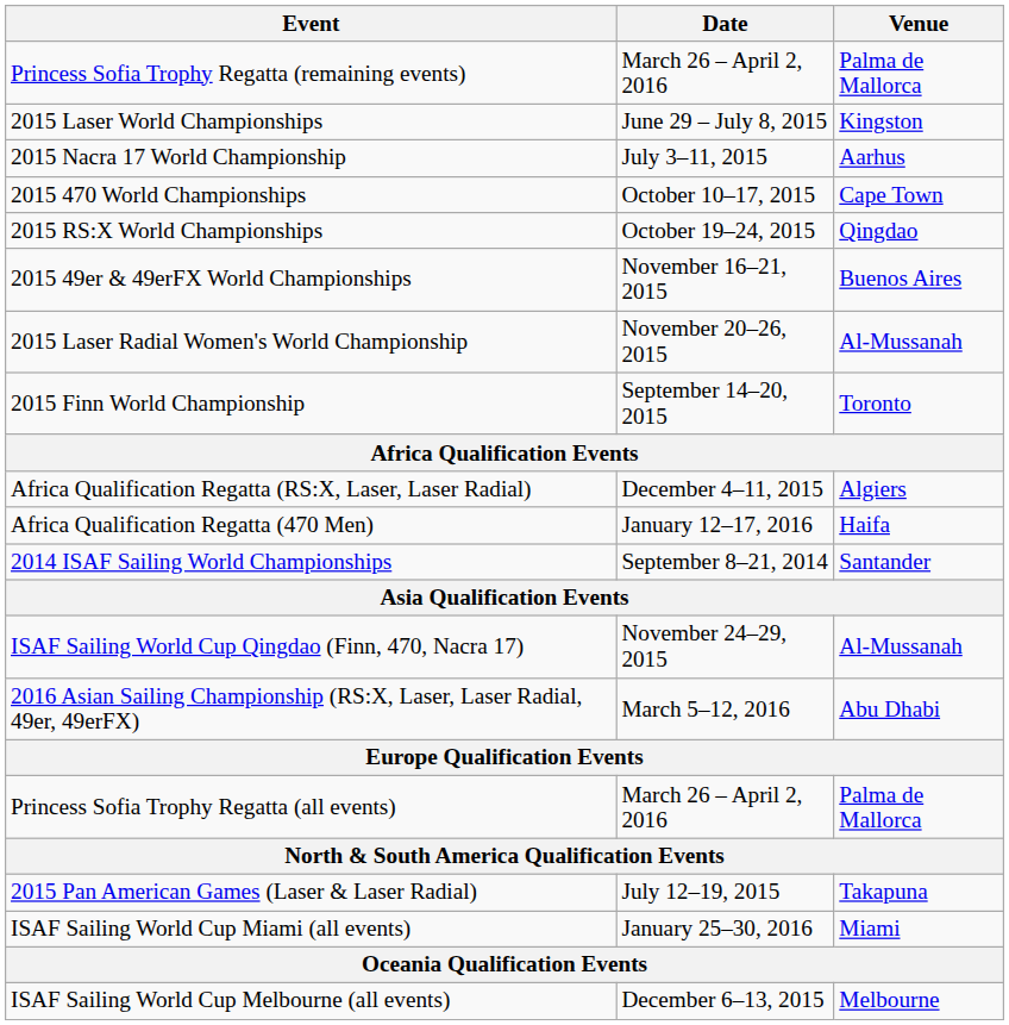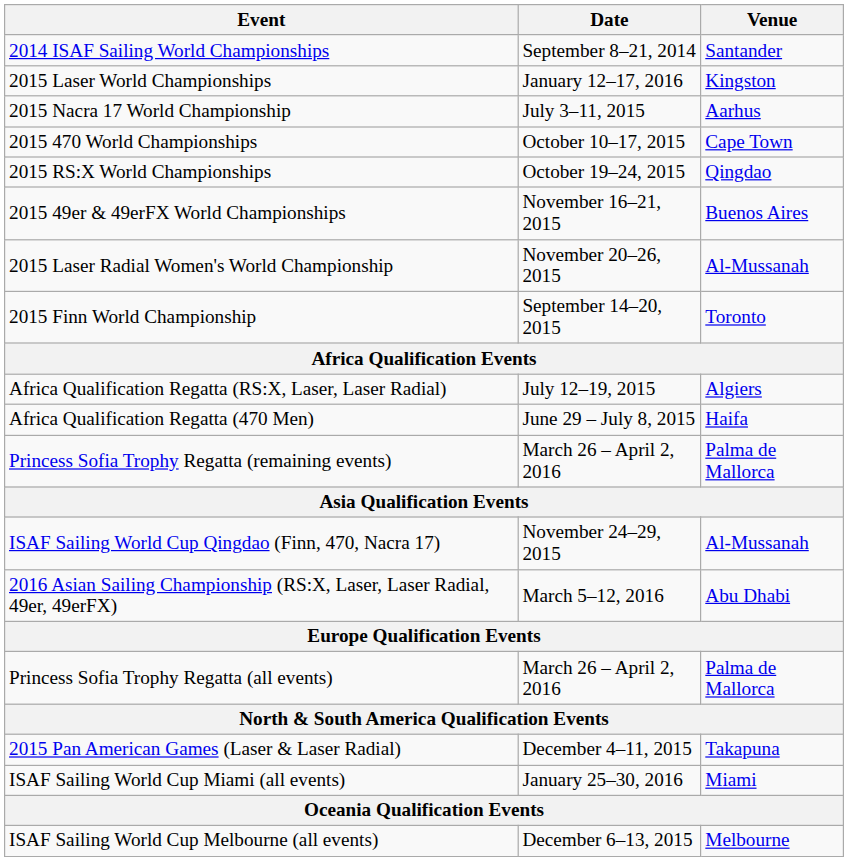 <table class="wikitable" style="width:700px;">
 <tr>
 <th>Event</th>
 <th>Date</th>
 <th>Venue</th>
 </tr>
 <tr>
-<td><a href='#'>Princess Sofia Trophy</a> Regatta (remaining events)</td>
-<td>March 26 – April 2, 2016</td>
-<td> <a href='#'>Palma de Mallorca</a></td>
+<td><a href='#'>2014 ISAF Sailing World Championships</a></td>
+<td>September 8–21, 2014</td>
+<td> <a href='#'>Santander</a></td>
 </tr>
 <tr>
 <td>2015 Laser World Championships</td>
-<td>June 29 – July 8, 2015</td>
+<td>January 12–17, 2016</td>
 <td> <a href='#'>Kingston</a></td>
 </tr>
 <tr>
 <td>2015 Nacra 17 World Championship</td>
 <td>July 3–11, 2015</td>
 <td> <a href='#'>Aarhus</a></td>
 </tr>
 <tr>
 <td>2015 470 World Championships</td>
 <td>October 10–17, 2015</td>
 <td> <a href='#'>Cape Town</a></td>
 </tr>
 <tr>
 <td>2015 RS:X World Championships</td>
 <td>October 19–24, 2015</td>
 <td> <a href='#'>Qingdao</a></td>
 </tr>
 <tr>
 <td>2015 49er & 49erFX World Championships</td>
 <td>November 16–21, 2015</td>
 <td> <a href='#'>Buenos Aires</a></td>
 </tr>
 <tr>
 <td>2015 Laser Radial Women's World Championship</td>
 <td>November 20–26, 2015</td>
 <td> <a href='#'>Al-Mussanah</a></td>
 </tr>
 <tr>
 <td>2015 Finn World Championship</td>
 <td>September 14–20, 2015</td>
 <td> <a href='#'>Toronto</a></td>
 </tr>
 <tr>
 <th colspan=3>Africa Qualification Events</th>
 </tr>
 <tr>
 <td>Africa Qualification Regatta (RS:X, Laser, Laser Radial)</td>
-<td>December 4–11, 2015</td>
+<td>July 12–19, 2015</td>
 <td> <a href='#'>Algiers</a></td>
 </tr>
 <tr>
 <td>Africa Qualification Regatta (470 Men)</td>
-<td>January 12–17, 2016</td>
+<td>June 29 – July 8, 2015</td>
 <td> <a href='#'>Haifa</a></td>
 </tr>
 <tr>
-<td><a href='#'>2014 ISAF Sailing World Championships</a></td>
-<td>September 8–21, 2014</td>
-<td> <a href='#'>Santander</a></td>
+<td><a href='#'>Princess Sofia Trophy</a> Regatta (remaining events)</td>
+<td>March 26 – April 2, 2016</td>
+<td> <a href='#'>Palma de Mallorca</a></td>
 </tr>
 <tr>
 <th colspan=3>Asia Qualification Events</th>
 </tr>
 <tr>
 <td><a href='#'>ISAF Sailing World Cup Qingdao</a> (Finn, 470, Nacra 17)</td>
 <td>November 24–29, 2015</td>
 <td> <a href='#'>Al-Mussanah</a></td>
 </tr>
 <tr>
 <td><a href='#'>2016 Asian Sailing Championship</a> (RS:X, Laser, Laser Radial, 49er, 49erFX)</td>
 <td>March 5–12, 2016</td>
 <td> <a href='#'>Abu Dhabi</a></td>
 </tr>
 <tr>
 <th colspan=3>Europe Qualification Events</th>
 </tr>
 <tr>
 <td>Princess Sofia Trophy Regatta (all events)</td>
 <td>March 26 – April 2, 2016</td>
 <td> <a href='#'>Palma de Mallorca</a></td>
 </tr>
 <tr>
 <th colspan=3>North & South America Qualification Events</th>
 </tr>
 <tr>
 <td><a href='#'>2015 Pan American Games</a> (Laser & Laser Radial)</td>
-<td>July 12–19, 2015</td>
+<td>December 4–11, 2015</td>
 <td> <a href='#'>Takapuna</a></td>
 </tr>
 <tr>
 <td>ISAF Sailing World Cup Miami (all events)</td>
 <td>January 25–30, 2016</td>
 <td> <a href='#'>Miami</a></td>
 </tr>
 <tr>
 <th colspan=3>Oceania Qualification Events</th>
 </tr>
 <tr>
 <td>ISAF Sailing World Cup Melbourne (all events)</td>
 <td>December 6–13, 2015</td>
 <td> <a href='#'>Melbourne</a></td>
 </tr>
 </table>
